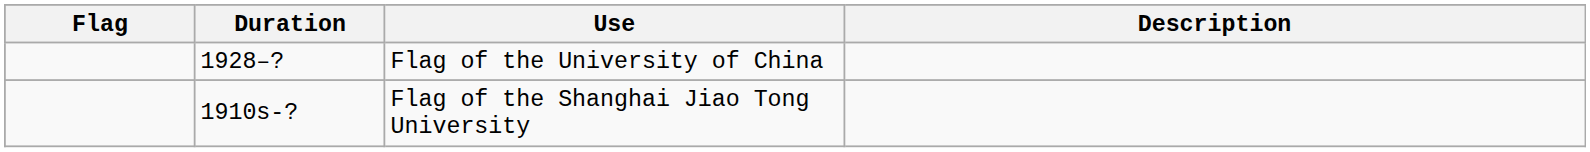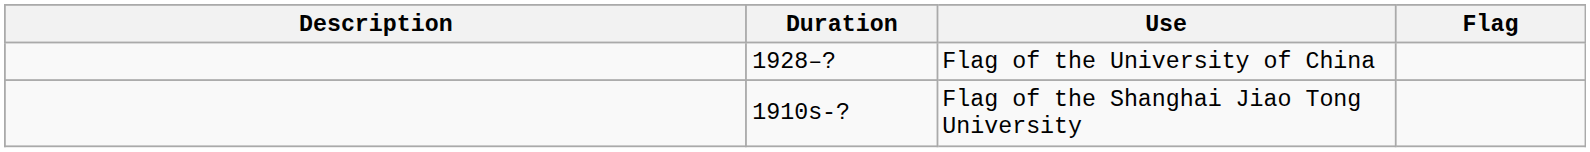 <table class="wikitable" width="100%">
 <tr>
-<th style="width:100px;">Flag</th>
+<th style="min-width:250px">Description</th>
 <th style="width:100px;">Duration</th>
 <th style="width:250px;">Use</th>
-<th style="min-width:250px">Description</th>
+<th style="width:100px;">Flag</th>
 </tr>
 <tr>
 <td></td>
 <td>1928–?</td>
 <td>Flag of the University of China</td>
 <td></td>
 </tr>
 <tr>
 <td></td>
 <td>1910s-?</td>
 <td>Flag of the Shanghai Jiao Tong University</td>
 <td></td>
 </tr>
 </table>
